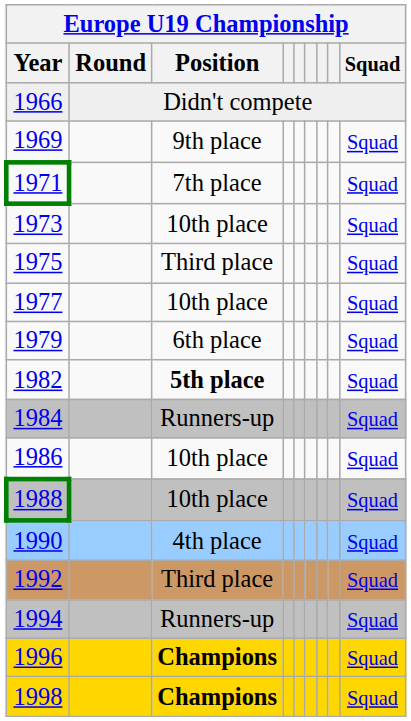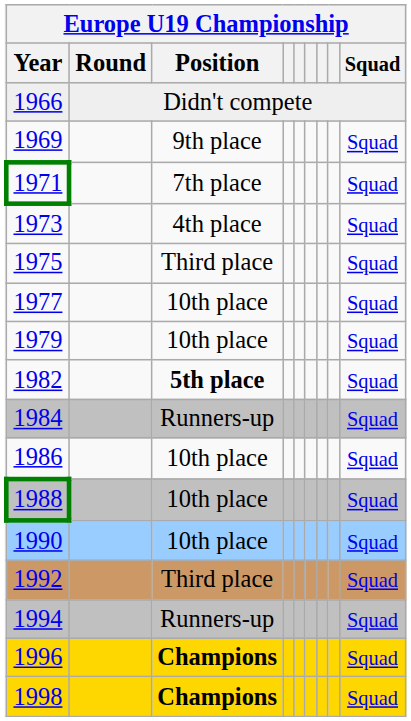 <table class="wikitable" style="text-align: center;">
 <tr>
 <th colspan=9><a href='#'>Europe U19 Championship</a></th>
 </tr>
 <tr>
 <th>Year</th>
 <th>Round</th>
 <th>Position</th>
 <th></th>
 <th></th>
 <th></th>
 <th></th>
 <th></th>
 <th><small>Squad</small></th>
 </tr>
 <tr bgcolor="efefef">
 <td> <a href='#'>1966</a></td>
 <td Colspan=9>Didn't compete</td>
 </tr>
 <tr>
 <td> <a href='#'>1969</a></td>
 <td></td>
 <td>9th place</td>
 <td></td>
 <td></td>
 <td></td>
 <td></td>
 <td></td>
 <td><small> <a href='#'>Squad</a></small></td>
 </tr>
 <tr>
 <td style="border:3px solid green"> <a href='#'>1971</a></td>
 <td></td>
 <td>7th place</td>
 <td></td>
 <td></td>
 <td></td>
 <td></td>
 <td></td>
 <td><small> <a href='#'>Squad</a></small></td>
 </tr>
 <tr>
 <td> <a href='#'>1973</a></td>
 <td></td>
-<td>10th place</td>
+<td>4th place</td>
 <td></td>
 <td></td>
 <td></td>
 <td></td>
 <td></td>
 <td><small> <a href='#'>Squad</a></small></td>
 </tr>
 <tr>
 <td> <a href='#'>1975</a></td>
 <td></td>
 <td>Third place</td>
 <td></td>
 <td></td>
 <td></td>
 <td></td>
 <td></td>
 <td><small> <a href='#'>Squad</a></small></td>
 </tr>
 <tr>
 <td> <a href='#'>1977</a></td>
 <td></td>
 <td>10th place</td>
 <td></td>
 <td></td>
 <td></td>
 <td></td>
 <td></td>
 <td><small> <a href='#'>Squad</a></small></td>
 </tr>
 <tr>
 <td> <a href='#'>1979</a></td>
 <td></td>
-<td>6th place</td>
+<td>10th place</td>
 <td></td>
 <td></td>
 <td></td>
 <td></td>
 <td></td>
 <td><small> <a href='#'>Squad</a></small></td>
 </tr>
 <tr>
 <td> <a href='#'>1982</a></td>
 <td></td>
 <td><strong>5th place</strong></td>
 <td></td>
 <td></td>
 <td></td>
 <td></td>
 <td></td>
 <td><small> <a href='#'>Squad</a></small></td>
 </tr>
 <tr bgcolor=silver>
 <td> <a href='#'>1984</a></td>
 <td></td>
 <td>Runners-up</td>
 <td></td>
 <td></td>
 <td></td>
 <td></td>
 <td></td>
 <td><small> <a href='#'>Squad</a></small></td>
 </tr>
 <tr>
 <td> <a href='#'>1986</a></td>
 <td></td>
 <td>10th place</td>
 <td></td>
 <td></td>
 <td></td>
 <td></td>
 <td></td>
 <td><small> <a href='#'>Squad</a></small></td>
 </tr>
 <tr bgcolor=silver>
 <td style="border:3px solid green"> <a href='#'>1988</a></td>
 <td></td>
 <td>10th place</td>
 <td></td>
 <td></td>
 <td></td>
 <td></td>
 <td></td>
 <td><small> <a href='#'>Squad</a></small></td>
 </tr>
 <tr bgcolor=9acdff>
 <td> <a href='#'>1990</a></td>
 <td></td>
-<td>4th place</td>
+<td>10th place</td>
 <td></td>
 <td></td>
 <td></td>
 <td></td>
 <td></td>
 <td><small> <a href='#'>Squad</a></small></td>
 </tr>
 <tr bgcolor=cc9966>
 <td> <a href='#'>1992</a></td>
 <td></td>
 <td>Third place</td>
 <td></td>
 <td></td>
 <td></td>
 <td></td>
 <td></td>
 <td><small> <a href='#'>Squad</a></small></td>
 </tr>
 <tr bgcolor=silver>
 <td> <a href='#'>1994</a></td>
 <td></td>
 <td>Runners-up</td>
 <td></td>
 <td></td>
 <td></td>
 <td></td>
 <td></td>
 <td><small> <a href='#'>Squad</a></small></td>
 </tr>
 <tr bgcolor=gold>
 <td> <a href='#'>1996</a></td>
 <td></td>
 <td><strong>Champions</strong></td>
 <td></td>
 <td></td>
 <td></td>
 <td></td>
 <td></td>
 <td><small> <a href='#'>Squad</a></small></td>
 </tr>
 <tr bgcolor=gold>
 <td> <a href='#'>1998</a></td>
 <td></td>
 <td><strong>Champions</strong></td>
 <td></td>
 <td></td>
 <td></td>
 <td></td>
 <td></td>
 <td><small> <a href='#'>Squad</a></small></td>
 </tr>
 </table>
